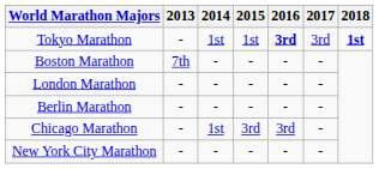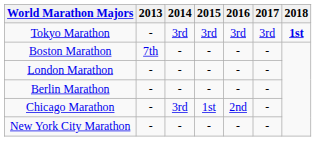 <table class="wikitable" style="text-align:center;">
 <tr>
 <th><a href='#'>World Marathon Majors</a></th>
 <th>2013</th>
 <th>2014</th>
 <th>2015</th>
 <th>2016</th>
 <th>2017</th>
 <th>2018</th>
 </tr>
 <tr>
 <td><a href='#'>Tokyo Marathon</a></td>
 <td>-</td>
-<td><a href='#'>1st</a></td>
-<td><a href='#'>1st</a></td>
-<td><strong><a href='#'>3rd</a></strong></td>
+<td><a href='#'>3rd</a></td>
+<td><a href='#'>3rd</a></td>
+<td><a href='#'>3rd</a></td>
 <td><a href='#'>3rd</a></td>
 <td><strong><a href='#'>1st</a></strong></td>
 </tr>
 <tr>
 <td><a href='#'>Boston Marathon</a></td>
 <td><a href='#'>7th</a></td>
 <td>-</td>
 <td>-</td>
 <td>-</td>
 <td>-</td>
 </tr>
 <tr>
 <td><a href='#'>London Marathon</a></td>
 <td>-</td>
 <td>-</td>
 <td>-</td>
 <td>-</td>
 <td>-</td>
 </tr>
 <tr>
 <td><a href='#'>Berlin Marathon</a></td>
 <td>-</td>
 <td>-</td>
 <td>-</td>
 <td>-</td>
 <td>-</td>
 </tr>
 <tr>
 <td><a href='#'>Chicago Marathon</a></td>
 <td>-</td>
+<td><a href='#'>3rd</a></td>
 <td><a href='#'>1st</a></td>
-<td><a href='#'>3rd</a></td>
-<td><a href='#'>3rd</a></td>
+<td><a href='#'>2nd</a></td>
 <td>-</td>
 </tr>
 <tr>
 <td><a href='#'>New York City Marathon</a></td>
 <td>-</td>
 <td>-</td>
 <td>-</td>
 <td>-</td>
 <td>-</td>
 </tr>
 </table>
